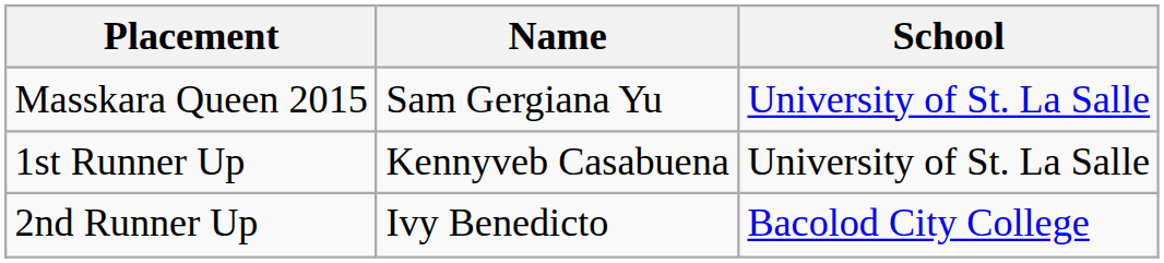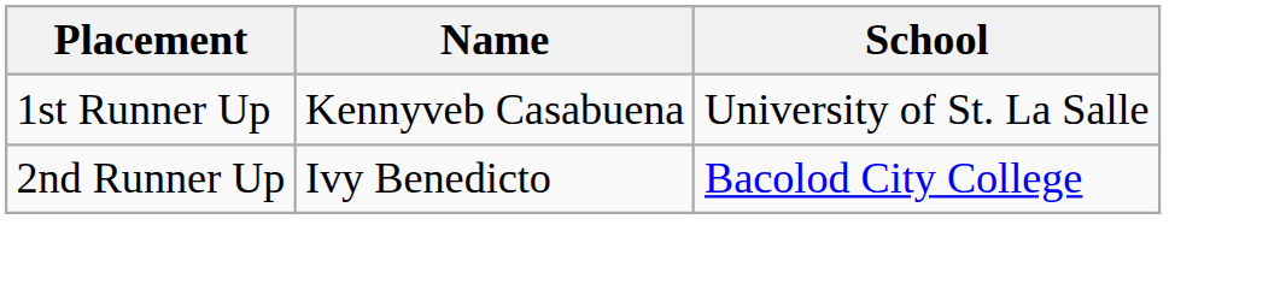 <table class="wikitable">
 <tr>
 <th>Placement</th>
 <th>Name</th>
 <th>School</th>
-</tr>
-<tr>
-<td>Masskara Queen 2015</td>
-<td>Sam Gergiana Yu</td>
-<td><a href='#'>University of St. La Salle</a></td>
 </tr>
 <tr>
 <td>1st Runner Up</td>
 <td>Kennyveb Casabuena</td>
 <td>University of St. La Salle</td>
 </tr>
 <tr>
 <td>2nd Runner Up</td>
 <td>Ivy Benedicto</td>
 <td><a href='#'>Bacolod City College</a></td>
 </tr>
 </table>
